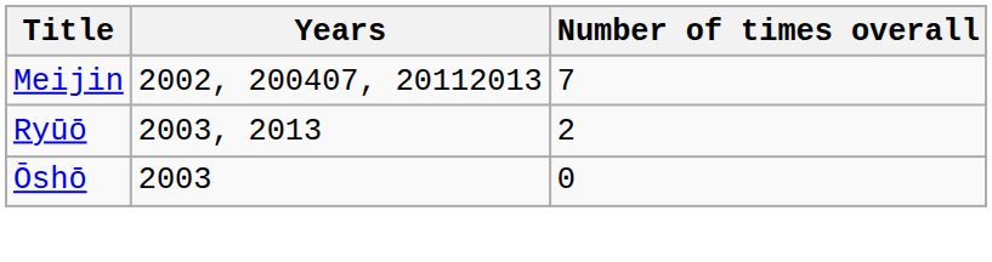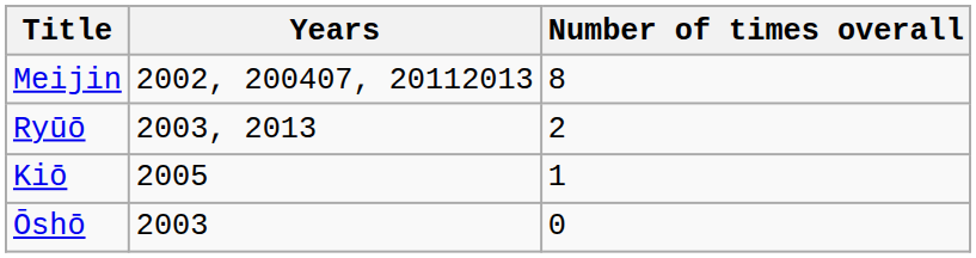 <table class="wikitable">
 <tr>
 <th>Title</th>
 <th>Years</th>
 <th>Number of times overall</th>
 </tr>
 <tr>
 <td><a href='#'>Meijin</a></td>
 <td>2002, 200407, 20112013</td>
-<td>7</td>
+<td>8</td>
 </tr>
 <tr>
 <td><a href='#'>Ryūō</a></td>
 <td>2003, 2013</td>
 <td>2</td>
 </tr>
 <tr>
+<td><a href='#'>Kiō</a></td>
+<td>2005</td>
+<td>1</td>
+</tr>
+<tr>
 <td><a href='#'>Ōshō</a></td>
 <td>2003</td>
 <td>0</td>
 </tr>
 </table>
